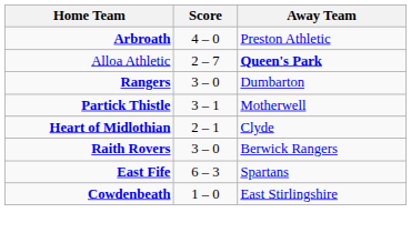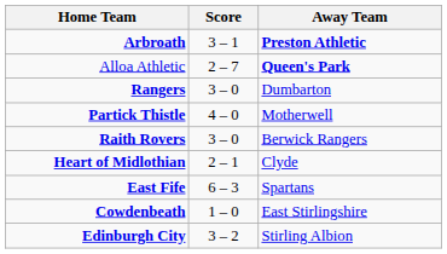 <table class="wikitable" style="border-collapse: collapse;">
 <tr>
 <th align="right" width="185">Home Team</th>
 <th align="center" width="65"> Score </th>
 <th align="left" width="185">Away Team</th>
 </tr>
 <tr>
 <td style="text-align: right;"><strong><a href='#'>Arbroath</a></strong></td>
-<td style="text-align: center;">4 – 0</td>
-<td style="text-align: left;"><a href='#'>Preston Athletic</a></td>
+<td style="text-align: center;">3 – 1</td>
+<td style="text-align: left;"><strong><a href='#'>Preston Athletic</a></strong></td>
 </tr>
 <tr>
 <td style="text-align: right;"><a href='#'>Alloa Athletic</a></td>
 <td style="text-align: center;">2 – 7</td>
 <td style="text-align: left;"><strong><a href='#'>Queen's Park</a></strong></td>
 </tr>
 <tr>
 <td style="text-align: right;"><strong><a href='#'>Rangers</a></strong></td>
 <td style="text-align: center;">3 – 0</td>
 <td style="text-align: left;"><a href='#'>Dumbarton</a></td>
 </tr>
 <tr>
 <td style="text-align: right;"><strong><a href='#'>Partick Thistle</a></strong></td>
-<td style="text-align: center;">3 – 1</td>
+<td style="text-align: center;">4 – 0</td>
 <td style="text-align: left;"><a href='#'>Motherwell</a></td>
+</tr>
+<tr>
+<td style="text-align: right;"><strong><a href='#'>Raith Rovers</a></strong></td>
+<td style="text-align: center;">3 – 0 </td>
+<td style="text-align: left;"><a href='#'>Berwick Rangers</a></td>
 </tr>
 <tr>
 <td style="text-align: right;"><strong><a href='#'>Heart of Midlothian</a></strong></td>
 <td style="text-align: center;">2 – 1</td>
 <td style="text-align: left;"><a href='#'>Clyde</a></td>
-</tr>
-<tr>
-<td style="text-align: right;"><strong><a href='#'>Raith Rovers</a></strong></td>
-<td style="text-align: center;">3 – 0 </td>
-<td style="text-align: left;"><a href='#'>Berwick Rangers</a></td>
 </tr>
 <tr>
 <td style="text-align: right;"><strong><a href='#'>East Fife</a></strong></td>
 <td style="text-align: center;">6 – 3</td>
 <td style="text-align: left;"><a href='#'>Spartans</a></td>
 </tr>
 <tr>
 <td style="text-align: right;"><strong><a href='#'>Cowdenbeath</a></strong></td>
 <td style="text-align: center;">1 – 0</td>
 <td style="text-align: left;"><a href='#'>East Stirlingshire</a></td>
 </tr>
+<tr>
+<td style="text-align: right;"><strong><a href='#'>Edinburgh City</a></strong></td>
+<td style="text-align: center;">3 – 2</td>
+<td style="text-align: left;"><a href='#'>Stirling Albion</a></td>
+</tr>
 </table>
